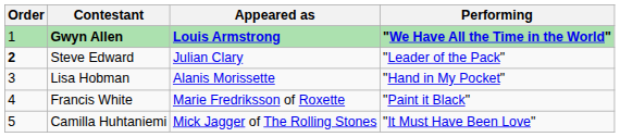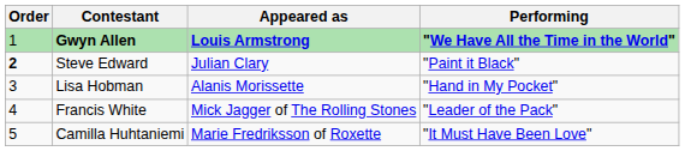 <table class="wikitable">
 <tr>
 <th>Order</th>
 <th>Contestant</th>
 <th>Appeared as</th>
 <th>Performing</th>
 </tr>
 <tr style="background:#ACE1AF;">
 <td>1</td>
 <td><strong>Gwyn Allen</strong></td>
 <td><strong><a href='#'>Louis Armstrong</a></strong></td>
 <td><strong>"<a href='#'>We Have All the Time in the World</a>"</strong></td>
 </tr>
 <tr>
 <td><strong>2</strong></td>
 <td>Steve Edward</td>
 <td><a href='#'>Julian Clary</a></td>
-<td>"<a href='#'>Leader of the Pack</a>"</td>
+<td>"<a href='#'>Paint it Black</a>"</td>
 </tr>
 <tr>
 <td>3</td>
 <td>Lisa Hobman</td>
 <td><a href='#'>Alanis Morissette</a></td>
 <td>"<a href='#'>Hand in My Pocket</a>"</td>
 </tr>
 <tr>
 <td>4</td>
 <td>Francis White</td>
-<td><a href='#'>Marie Fredriksson</a> of <a href='#'>Roxette</a></td>
-<td>"<a href='#'>Paint it Black</a>"</td>
+<td><a href='#'>Mick Jagger</a> of <a href='#'>The Rolling Stones</a></td>
+<td>"<a href='#'>Leader of the Pack</a>"</td>
 </tr>
 <tr>
 <td>5</td>
 <td>Camilla Huhtaniemi</td>
-<td><a href='#'>Mick Jagger</a> of <a href='#'>The Rolling Stones</a></td>
+<td><a href='#'>Marie Fredriksson</a> of <a href='#'>Roxette</a></td>
 <td>"<a href='#'>It Must Have Been Love</a>"</td>
 </tr>
 </table>
